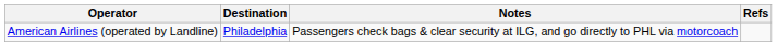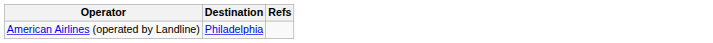 <table class="wikitable">
 <tr>
 <th> Operator</th>
 <th>Destination</th>
-<th>Notes</th>
 <th>Refs</th>
 </tr>
 <tr>
 <td><a href='#'>American Airlines</a> (operated by Landline)</td>
 <td><a href='#'>Philadelphia</a></td>
-<td>Passengers check bags & clear security at ILG, and go directly to PHL via <a href='#'>motorcoach</a></td>
 <td></td>
 </tr>
 </table>
